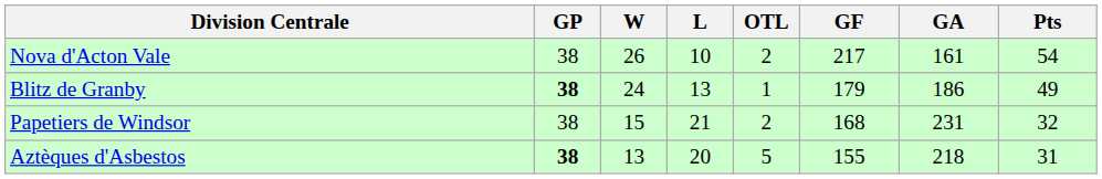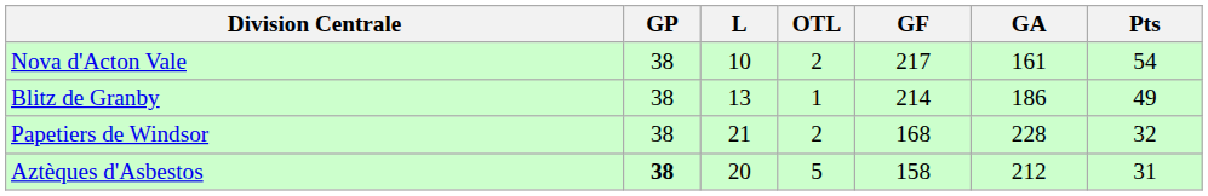 <table class="wikitable">
 <tr>
 <th width="40%" bgcolor="#e0e0e0">Division Centrale</th>
 <th width="5%" bgcolor="#e0e0e0">GP</th>
-<th width="5%" bgcolor="#e0e0e0">W</th>
 <th width="5%" bgcolor="#e0e0e0">L</th>
 <th width="5%" bgcolor="#e0e0e0">OTL</th>
 <th width="7.5%" bgcolor="#e0e0e0">GF</th>
 <th width="7.5%" bgcolor="#e0e0e0">GA</th>
 <th width="7.5%" bgcolor="#e0e0e0">Pts</th>
 </tr>
 <tr align="center" bgcolor="#CCFFCC">
 <td align="left"><a href='#'>Nova d'Acton Vale</a></td>
 <td>38</td>
-<td>26</td>
 <td>10</td>
 <td>2</td>
 <td>217</td>
 <td>161</td>
 <td>54</td>
 </tr>
 <tr align="center" bgcolor="#CCFFCC">
 <td align="left"><a href='#'>Blitz de Granby</a></td>
-<td><strong>38</strong></td>
-<td>24</td>
+<td>38</td>
 <td>13</td>
 <td>1</td>
-<td>179</td>
+<td>214</td>
 <td>186</td>
 <td>49</td>
 </tr>
 <tr align="center" bgcolor="#CCFFCC">
 <td align="left"><a href='#'>Papetiers de Windsor</a></td>
 <td>38</td>
-<td>15</td>
 <td>21</td>
 <td>2</td>
 <td>168</td>
-<td>231</td>
+<td>228</td>
 <td>32</td>
 </tr>
 <tr align="center" bgcolor="#CCFFCC">
 <td align="left"><a href='#'>Aztèques d'Asbestos</a></td>
 <td><strong>38</strong></td>
-<td>13</td>
 <td>20</td>
 <td>5</td>
-<td>155</td>
-<td>218</td>
+<td>158</td>
+<td>212</td>
 <td>31</td>
 </tr>
 </table>
